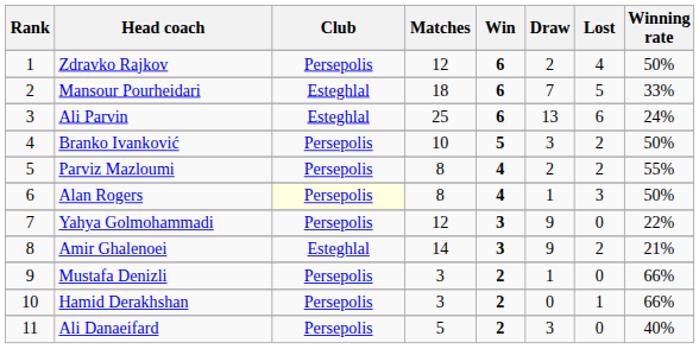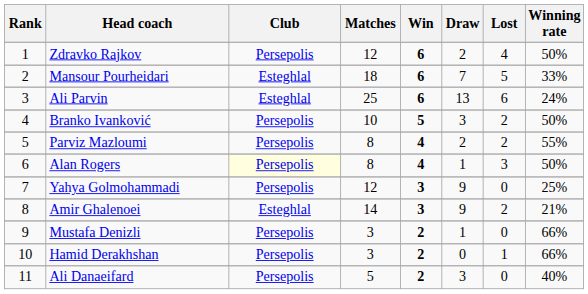 <table class="wikitable">
 <tr>
 <th width="40">Rank</th>
 <th width="200">Head coach</th>
 <th width="120">Club</th>
 <th width="60">Matches</th>
 <th width="40">Win</th>
 <th width="40">Draw</th>
 <th width="40">Lost</th>
 <th width="40">Winning rate</th>
 </tr>
 <tr>
 </tr>
 <tr align="left">
 <td align="center">1</td>
 <td> <a href='#'>Zdravko Rajkov</a></td>
 <td align="center"><a href='#'>Persepolis</a></td>
 <td align="center">12</td>
 <td align="center"><strong>6</strong></td>
 <td align="center">2</td>
 <td align="center">4</td>
 <td align="center">50%</td>
 </tr>
 <tr>
 </tr>
 <tr align="left">
 <td align="center">2</td>
 <td> <a href='#'>Mansour Pourheidari</a></td>
 <td align="center"><a href='#'>Esteghlal</a></td>
 <td align="center">18</td>
 <td align="center"><strong>6</strong></td>
 <td align="center">7</td>
 <td align="center">5</td>
 <td align="center">33%</td>
 </tr>
 <tr>
 </tr>
 <tr align="left">
 <td align="center">3</td>
 <td> <a href='#'>Ali Parvin</a></td>
 <td align="center"><a href='#'>Esteghlal</a></td>
 <td align="center">25</td>
 <td align="center"><strong>6</strong></td>
 <td align="center">13</td>
 <td align="center">6</td>
 <td align="center">24%</td>
 </tr>
 <tr>
 </tr>
 <tr align="left">
 <td align="center">4</td>
 <td> <a href='#'>Branko Ivanković</a></td>
 <td align="center"><a href='#'>Persepolis</a></td>
 <td align="center">10</td>
 <td align="center"><strong>5</strong></td>
 <td align="center">3</td>
 <td align="center">2</td>
 <td align="center">50%</td>
 </tr>
 <tr>
 </tr>
 <tr align="left">
 <td align="center">5</td>
 <td> <a href='#'>Parviz Mazloumi</a></td>
 <td align="center"><a href='#'>Persepolis</a></td>
 <td align="center">8</td>
 <td align="center"><strong>4</strong></td>
 <td align="center">2</td>
 <td align="center">2</td>
 <td align="center">55%</td>
 </tr>
 <tr>
 </tr>
 <tr align="left">
 <td align="center">6</td>
 <td> <a href='#'>Alan Rogers</a></td>
 <td align="center" style="background: lightyellow;"><a href='#'>Persepolis</a></td>
 <td align="center">8</td>
 <td align="center"><strong>4</strong></td>
 <td align="center">1</td>
 <td align="center">3</td>
 <td align="center">50%</td>
 </tr>
 <tr>
 </tr>
 <tr align="left">
 <td align="center">7</td>
 <td> <a href='#'>Yahya Golmohammadi</a></td>
 <td align="center"><a href='#'>Persepolis</a></td>
 <td align="center">12</td>
 <td align="center"><strong>3</strong></td>
 <td align="center">9</td>
 <td align="center">0</td>
-<td align="center">22%</td>
+<td align="center">25%</td>
 </tr>
 <tr>
 </tr>
 <tr align="left">
 <td align="center">8</td>
 <td> <a href='#'>Amir Ghalenoei</a></td>
 <td align="center"><a href='#'>Esteghlal</a></td>
 <td align="center">14</td>
 <td align="center"><strong>3</strong></td>
 <td align="center">9</td>
 <td align="center">2</td>
 <td align="center">21%</td>
 </tr>
 <tr>
 </tr>
 <tr align="left">
 <td align="center">9</td>
 <td> <a href='#'>Mustafa Denizli</a></td>
 <td align="center"><a href='#'>Persepolis</a></td>
 <td align="center">3</td>
 <td align="center"><strong>2</strong></td>
 <td align="center">1</td>
 <td align="center">0</td>
 <td align="center">66%</td>
 </tr>
 <tr>
 </tr>
 <tr align="left">
 <td align="center">10</td>
 <td> <a href='#'>Hamid Derakhshan</a></td>
 <td align="center"><a href='#'>Persepolis</a></td>
 <td align="center">3</td>
 <td align="center"><strong>2</strong></td>
 <td align="center">0</td>
 <td align="center">1</td>
 <td align="center">66%</td>
 </tr>
 <tr>
 </tr>
 <tr align="left">
 <td align="center">11</td>
 <td> <a href='#'>Ali Danaeifard</a></td>
 <td align="center"><a href='#'>Persepolis</a></td>
 <td align="center">5</td>
 <td align="center"><strong>2</strong></td>
 <td align="center">3</td>
 <td align="center">0</td>
 <td align="center">40%</td>
 </tr>
 </table>
